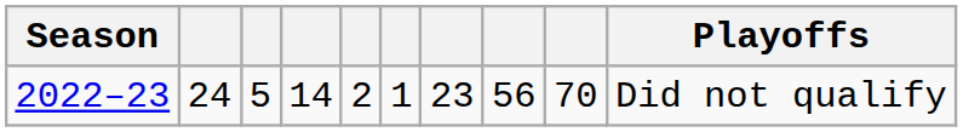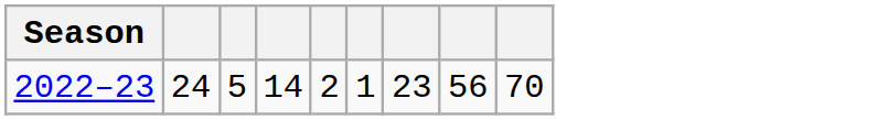 <table class="wikitable" style="text-align:center">
 <tr>
 <th>Season</th>
 <th></th>
 <th></th>
 <th></th>
 <th></th>
 <th></th>
 <th></th>
 <th></th>
 <th></th>
-<th>Playoffs</th>
 </tr>
 <tr>
 <td><a href='#'>2022–23</a></td>
 <td>24</td>
 <td>5</td>
 <td>14</td>
 <td>2</td>
 <td>1</td>
 <td>23</td>
 <td>56</td>
 <td>70</td>
-<td>Did not qualify</td>
 </tr>
 </table>
